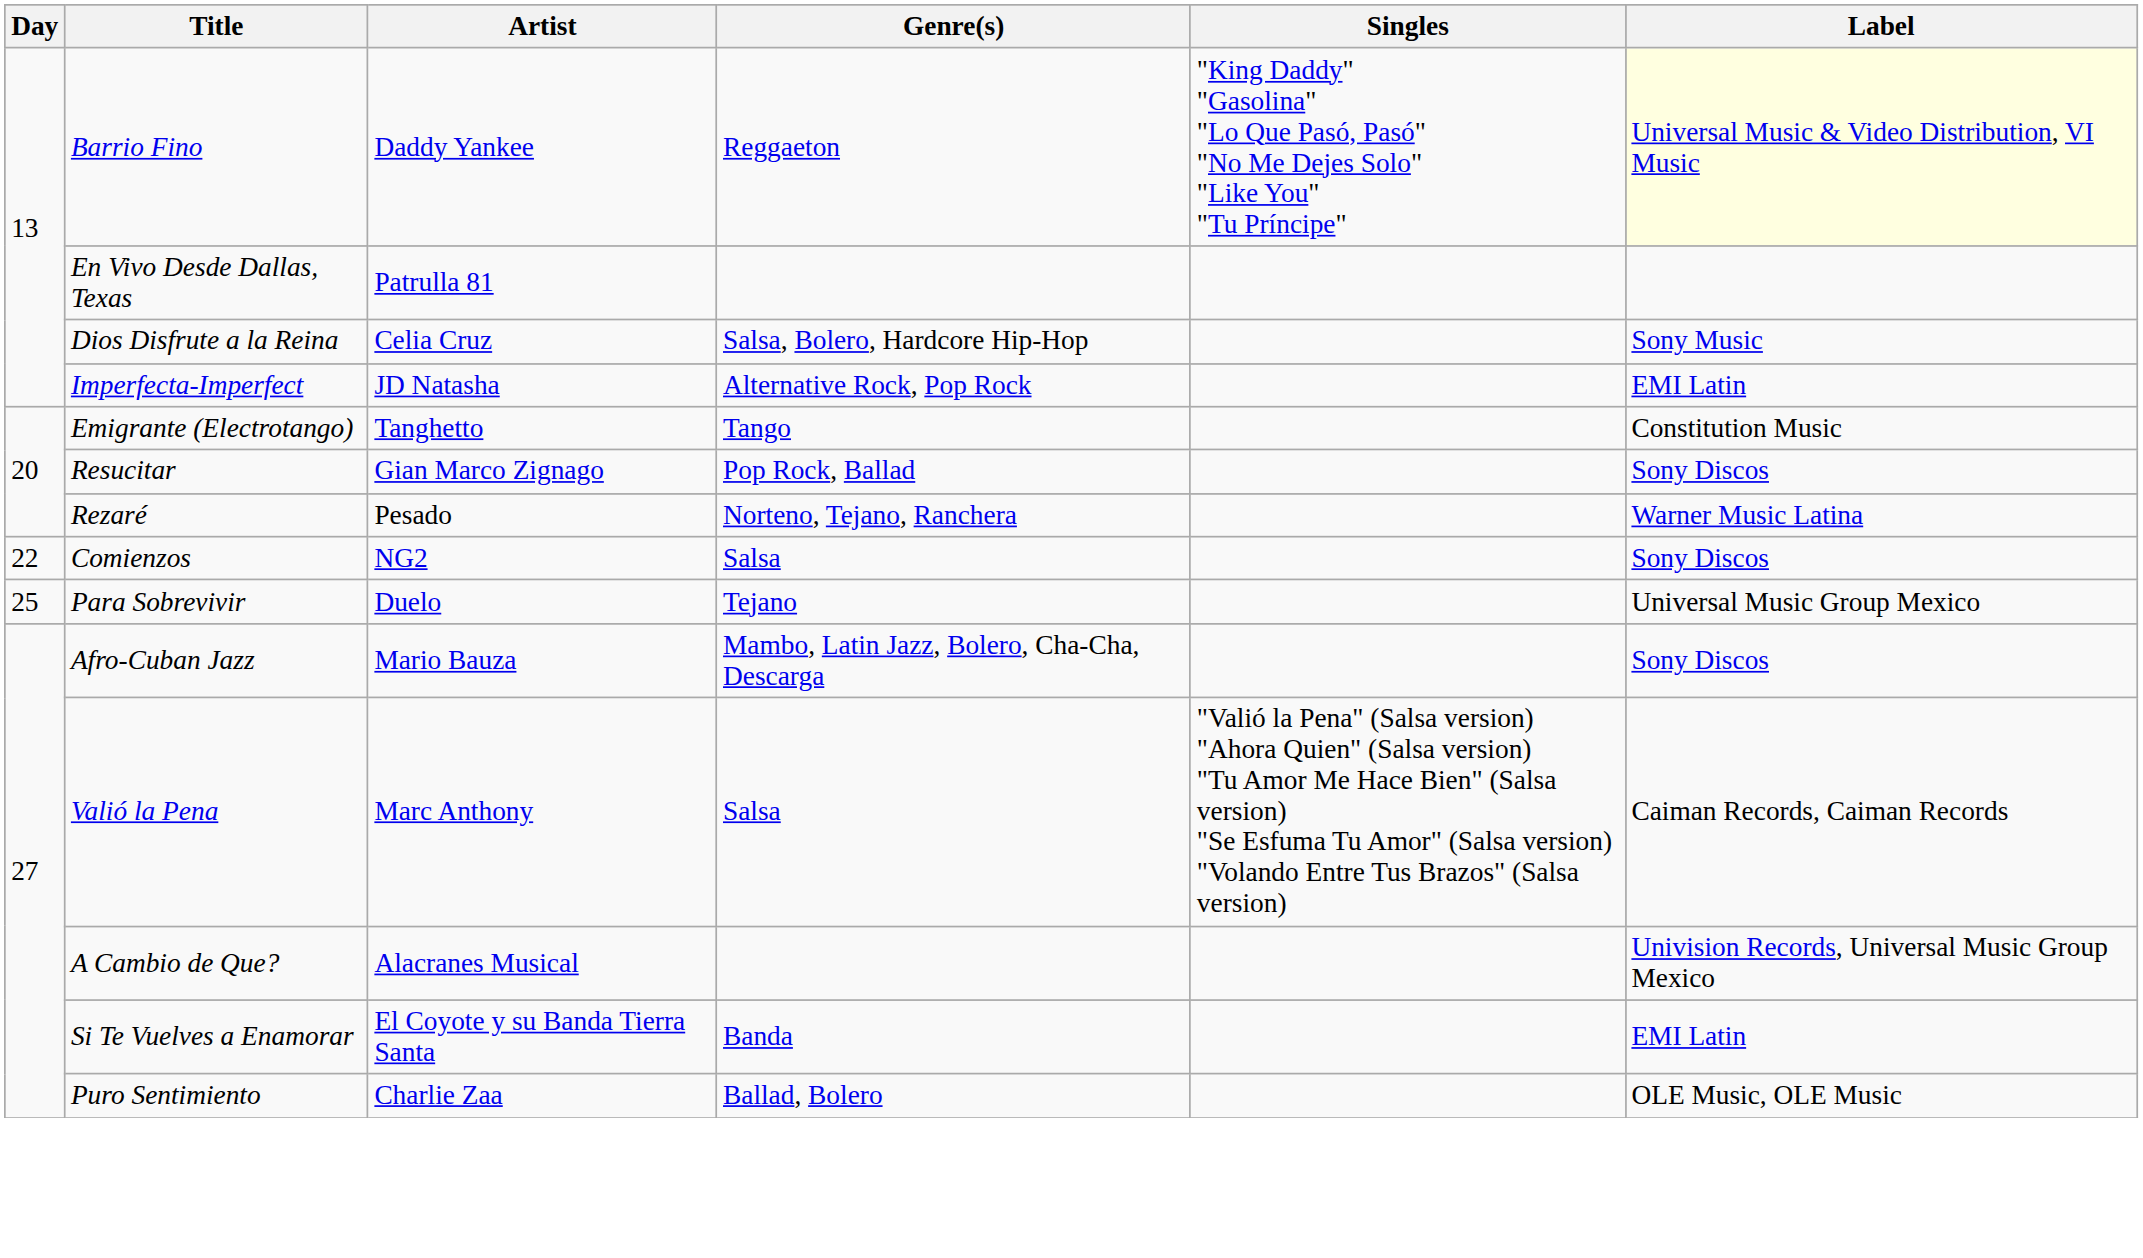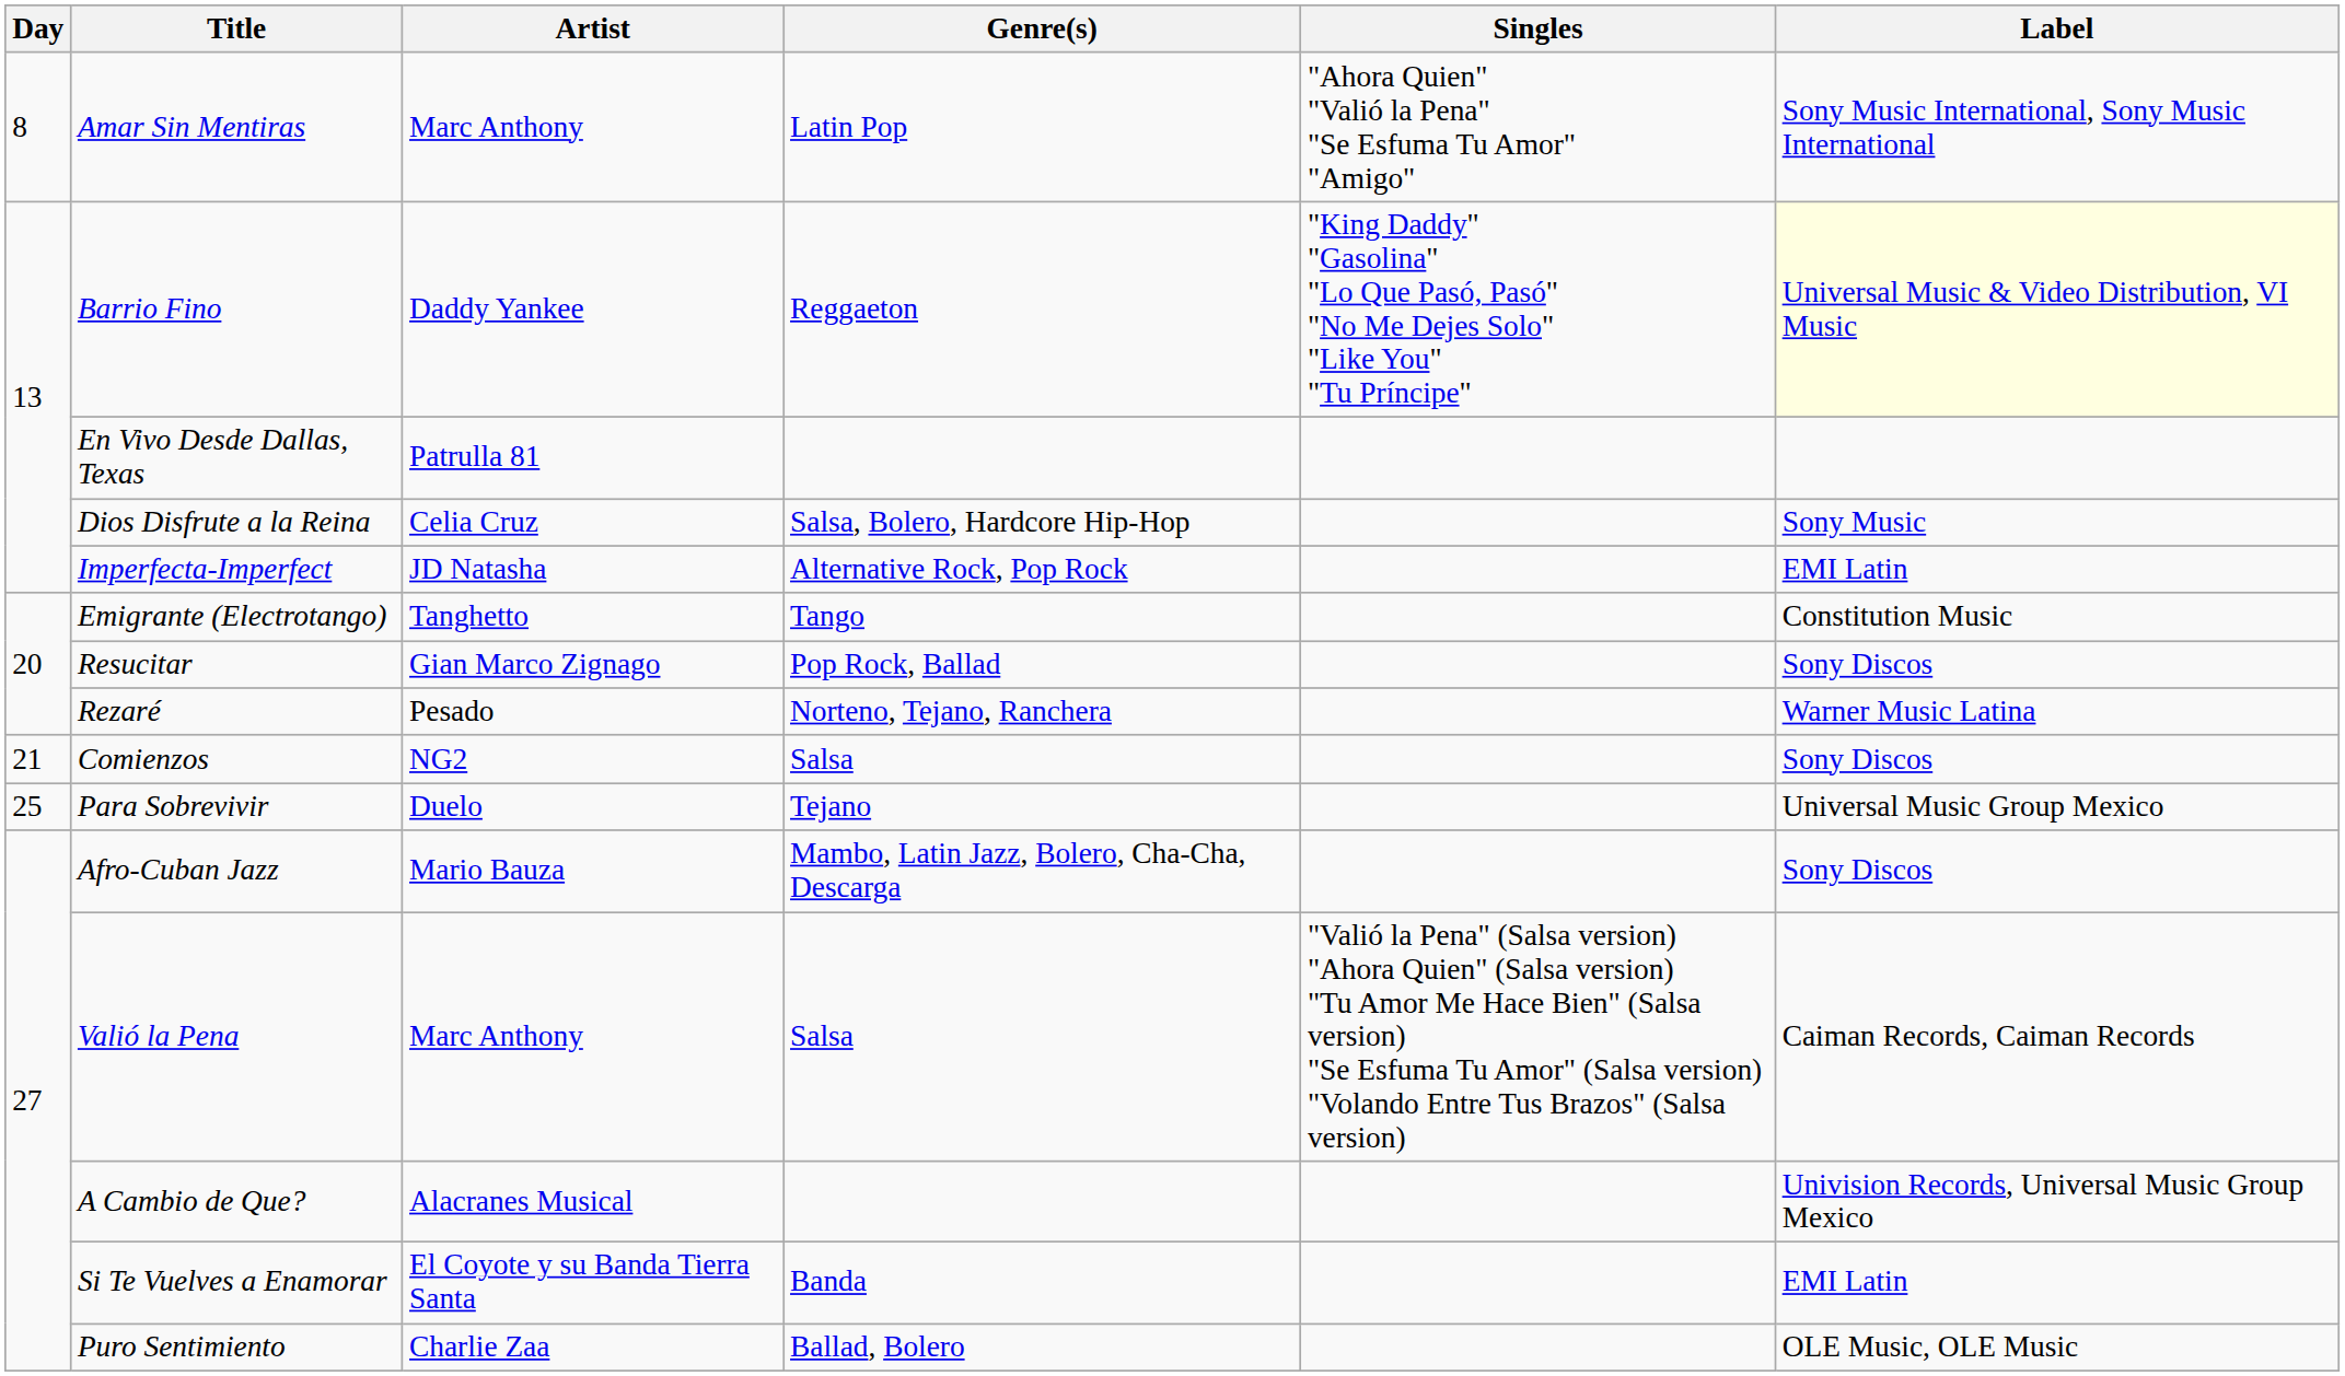 <table class="wikitable sortable" style="text-align: left;">
 <tr>
 <th>Day</th>
 <th>Title</th>
 <th>Artist</th>
 <th>Genre(s)</th>
 <th>Singles</th>
 <th>Label</th>
+</tr>
+<tr>
+<td>8</td>
+<td><em><a href='#'>Amar Sin Mentiras</a></em></td>
+<td><a href='#'>Marc Anthony</a></td>
+<td><a href='#'>Latin Pop</a></td>
+<td>"Ahora Quien"<br>"Valió la Pena"<br>"Se Esfuma Tu Amor"<br>"Amigo"</td>
+<td><a href='#'>Sony Music International</a>, <a href='#'>Sony Music International</a></td>
 </tr>
 <tr>
 <td rowspan="4">13</td>
 <td><em><a href='#'>Barrio Fino</a></em></td>
 <td><a href='#'>Daddy Yankee</a></td>
 <td><a href='#'>Reggaeton</a></td>
 <td>"<a href='#'>King Daddy</a>"<br>"<a href='#'>Gasolina</a>"<br>"<a href='#'>Lo Que Pasó, Pasó</a>"<br>"<a href='#'>No Me Dejes Solo</a>"<br>"<a href='#'>Like You</a>"<br>"<a href='#'>Tu Príncipe</a>"</td>
 <td style="background: lightyellow;"><a href='#'>Universal Music & Video Distribution</a>, <a href='#'>VI Music</a></td>
 </tr>
 <tr>
 <td><em>En Vivo Desde Dallas, Texas</em></td>
 <td><a href='#'>Patrulla 81</a></td>
 <td></td>
 <td></td>
 <td></td>
 </tr>
 <tr>
 <td><em>Dios Disfrute a la Reina</em></td>
 <td><a href='#'>Celia Cruz</a></td>
 <td><a href='#'>Salsa</a>, <a href='#'>Bolero</a>, Hardcore Hip-Hop</td>
 <td></td>
 <td><a href='#'>Sony Music</a></td>
 </tr>
 <tr>
 <td><em><a href='#'>Imperfecta-Imperfect</a></em></td>
 <td><a href='#'>JD Natasha</a></td>
 <td><a href='#'>Alternative Rock</a>, <a href='#'>Pop Rock</a></td>
 <td></td>
 <td><a href='#'>EMI Latin</a></td>
 </tr>
 <tr>
 <td rowspan="3">20</td>
 <td><em>Emigrante (Electrotango)</em></td>
 <td><a href='#'>Tanghetto</a></td>
 <td><a href='#'>Tango</a></td>
 <td></td>
 <td>Constitution Music</td>
 </tr>
 <tr>
 <td><em>Resucitar</em></td>
 <td><a href='#'>Gian Marco Zignago</a></td>
 <td><a href='#'>Pop Rock</a>, <a href='#'>Ballad</a></td>
 <td></td>
 <td><a href='#'>Sony Discos</a></td>
 </tr>
 <tr>
 <td><em>Rezaré</em></td>
 <td>Pesado</td>
 <td><a href='#'>Norteno</a>, <a href='#'>Tejano</a>, <a href='#'>Ranchera</a></td>
 <td></td>
 <td><a href='#'>Warner Music Latina</a></td>
 </tr>
 <tr>
-<td>22</td>
+<td>21</td>
 <td><em>Comienzos</em></td>
 <td><a href='#'>NG2</a></td>
 <td><a href='#'>Salsa</a></td>
 <td></td>
 <td><a href='#'>Sony Discos</a></td>
 </tr>
 <tr>
 <td>25</td>
 <td><em>Para Sobrevivir</em></td>
 <td><a href='#'>Duelo</a></td>
 <td><a href='#'>Tejano</a></td>
 <td></td>
 <td>Universal Music Group Mexico</td>
 </tr>
 <tr>
 <td rowspan="5">27</td>
 <td><em>Afro-Cuban Jazz</em></td>
 <td><a href='#'>Mario Bauza</a></td>
 <td><a href='#'>Mambo</a>, <a href='#'>Latin Jazz</a>, <a href='#'>Bolero</a>, Cha-Cha, <a href='#'>Descarga</a></td>
 <td></td>
 <td><a href='#'>Sony Discos</a></td>
 </tr>
 <tr>
 <td><em><a href='#'>Valió la Pena</a></em></td>
 <td><a href='#'>Marc Anthony</a></td>
 <td><a href='#'>Salsa</a></td>
 <td>"Valió la Pena" (Salsa version)<br>"Ahora Quien" (Salsa version)<br>"Tu Amor Me Hace Bien" (Salsa version)<br>"Se Esfuma Tu Amor" (Salsa version)<br>"Volando Entre Tus Brazos" (Salsa version)</td>
 <td>Caiman Records, Caiman Records</td>
 </tr>
 <tr>
 <td><em>A Cambio de Que?</em></td>
 <td><a href='#'>Alacranes Musical</a></td>
 <td></td>
 <td></td>
 <td><a href='#'>Univision Records</a>, Universal Music Group Mexico</td>
 </tr>
 <tr>
 <td><em>Si Te Vuelves a Enamorar</em></td>
 <td><a href='#'>El Coyote y su Banda Tierra Santa</a></td>
 <td><a href='#'>Banda</a></td>
 <td></td>
 <td><a href='#'>EMI Latin</a></td>
 </tr>
 <tr>
 <td><em>Puro Sentimiento</em></td>
 <td><a href='#'>Charlie Zaa</a></td>
 <td><a href='#'>Ballad</a>, <a href='#'>Bolero</a></td>
 <td></td>
 <td>OLE Music, OLE Music</td>
 </tr>
 </table>
